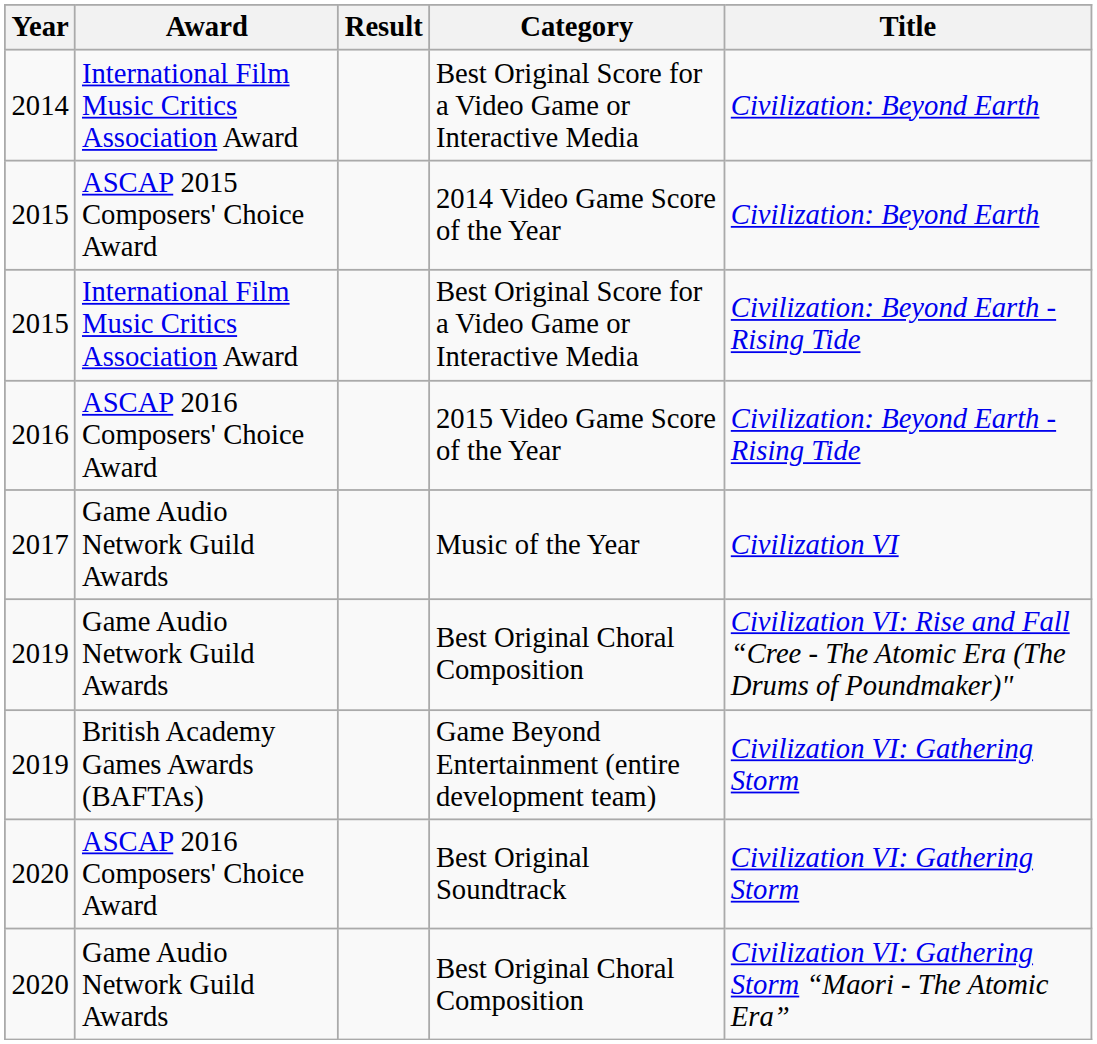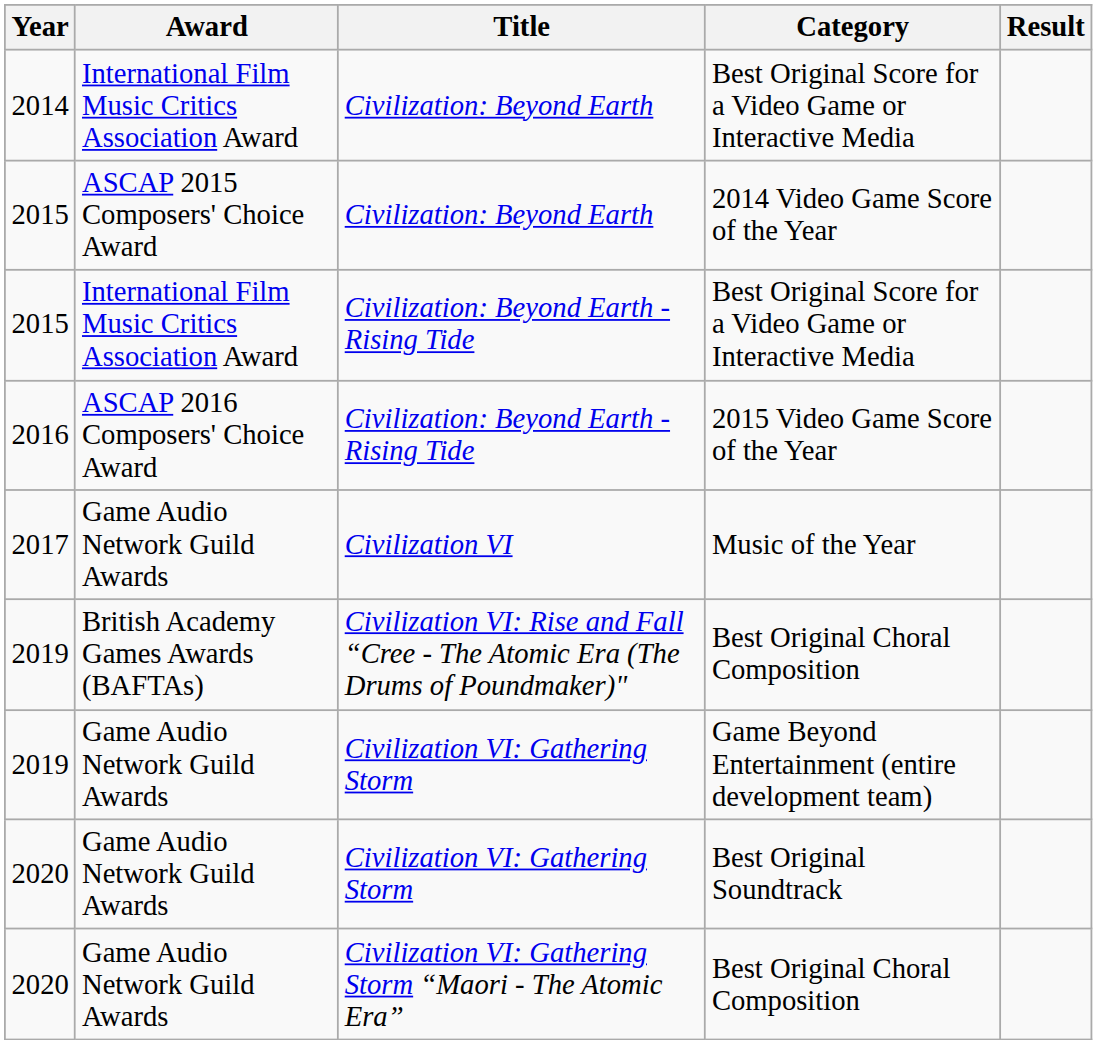 <table class="wikitable sortable">
 <tr>
 <th>Year</th>
 <th>Award</th>
+<th>Title</th>
+<th>Category</th>
 <th>Result</th>
-<th>Category</th>
-<th>Title</th>
 </tr>
 <tr>
 <td>2014</td>
 <td><a href='#'>International Film Music Critics Association</a> Award</td>
+<td><em><a href='#'>Civilization: Beyond Earth</a></em></td>
+<td>Best Original Score for a Video Game or Interactive Media</td>
 <td></td>
-<td>Best Original Score for a Video Game or Interactive Media</td>
-<td><em><a href='#'>Civilization: Beyond Earth</a></em></td>
 </tr>
 <tr>
 <td>2015</td>
 <td><a href='#'>ASCAP</a> 2015 Composers' Choice Award</td>
+<td><em><a href='#'>Civilization: Beyond Earth</a></em></td>
+<td>2014 Video Game Score of the Year</td>
 <td></td>
-<td>2014 Video Game Score of the Year</td>
-<td><em><a href='#'>Civilization: Beyond Earth</a></em></td>
 </tr>
 <tr>
 <td>2015</td>
 <td><a href='#'>International Film Music Critics Association</a> Award</td>
+<td><em><a href='#'>Civilization: Beyond Earth - Rising Tide</a></em></td>
+<td>Best Original Score for a Video Game or Interactive Media</td>
 <td></td>
-<td>Best Original Score for a Video Game or Interactive Media</td>
-<td><em><a href='#'>Civilization: Beyond Earth - Rising Tide</a></em></td>
 </tr>
 <tr>
 <td>2016</td>
 <td><a href='#'>ASCAP</a> 2016 Composers' Choice Award </td>
+<td><em><a href='#'>Civilization: Beyond Earth - Rising Tide</a></em></td>
+<td>2015 Video Game Score of the Year</td>
 <td></td>
-<td>2015 Video Game Score of the Year</td>
-<td><em><a href='#'>Civilization: Beyond Earth - Rising Tide</a></em></td>
 </tr>
 <tr>
 <td>2017</td>
 <td>Game Audio Network Guild Awards</td>
+<td><em><a href='#'>Civilization VI</a></em></td>
+<td Music of the Year>Music of the Year</td>
 <td></td>
-<td Music of the Year>Music of the Year</td>
-<td><em><a href='#'>Civilization VI</a></em></td>
+</tr>
+<tr>
+<td>2019</td>
+<td>British Academy Games Awards (BAFTAs)</td>
+<td><em><a href='#'>Civilization VI: Rise and Fall</a> “Cree - The Atomic Era (The Drums of Poundmaker)"</em></td>
+<td Best Original Choral Composition>Best Original Choral Composition</td>
+<td></td>
 </tr>
 <tr>
 <td>2019</td>
 <td>Game Audio Network Guild Awards</td>
+<td><em><a href='#'>Civilization VI: Gathering Storm</a></em></td>
+<td Game Beyond Entertainment (entire development team)>Game Beyond Entertainment (entire development team)</td>
 <td></td>
-<td Best Original Choral Composition>Best Original Choral Composition</td>
-<td><em><a href='#'>Civilization VI: Rise and Fall</a> “Cree - The Atomic Era (The Drums of Poundmaker)"</em></td>
-</tr>
-<tr>
-<td>2019</td>
-<td>British Academy Games Awards (BAFTAs)</td>
-<td></td>
-<td Game Beyond Entertainment (entire development team)>Game Beyond Entertainment (entire development team)</td>
-<td><em><a href='#'>Civilization VI: Gathering Storm</a></em></td>
-</tr>
-<tr>
-<td>2020</td>
-<td><a href='#'>ASCAP</a> 2016 Composers' Choice Award </td>
-<td></td>
-<td Best Original Soundtrack>Best Original Soundtrack</td>
-<td><em><a href='#'>Civilization VI: Gathering Storm</a></em></td>
 </tr>
 <tr>
 <td>2020</td>
 <td>Game Audio Network Guild Awards</td>
+<td><em><a href='#'>Civilization VI: Gathering Storm</a></em></td>
+<td Best Original Soundtrack>Best Original Soundtrack</td>
 <td></td>
+</tr>
+<tr>
+<td>2020</td>
+<td>Game Audio Network Guild Awards</td>
+<td><em><a href='#'>Civilization VI: Gathering Storm</a> “Maori - The Atomic Era”</em></td>
 <td Best Original Choral Composition>Best Original Choral Composition</td>
-<td><em><a href='#'>Civilization VI: Gathering Storm</a> “Maori - The Atomic Era”</em></td>
+<td></td>
 </tr>
 </table>
